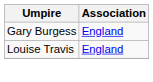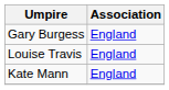 <table class="wikitable collapsible">
 <tr>
 <th>Umpire</th>
 <th>Association</th>
 </tr>
 <tr>
 <td>Gary Burgess</td>
 <td><a href='#'>England</a></td>
 </tr>
 <tr>
 <td>Louise Travis</td>
 <td><a href='#'>England</a></td>
 </tr>
 <tr>
+<td>Kate Mann</td>
+<td><a href='#'>England</a></td>
+</tr>
+<tr>
 </tr>
 </table>
